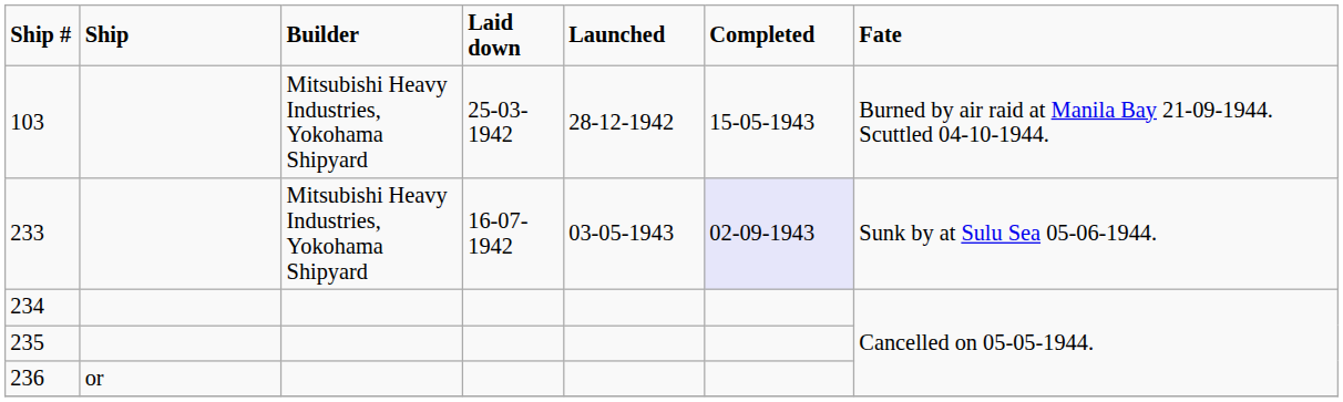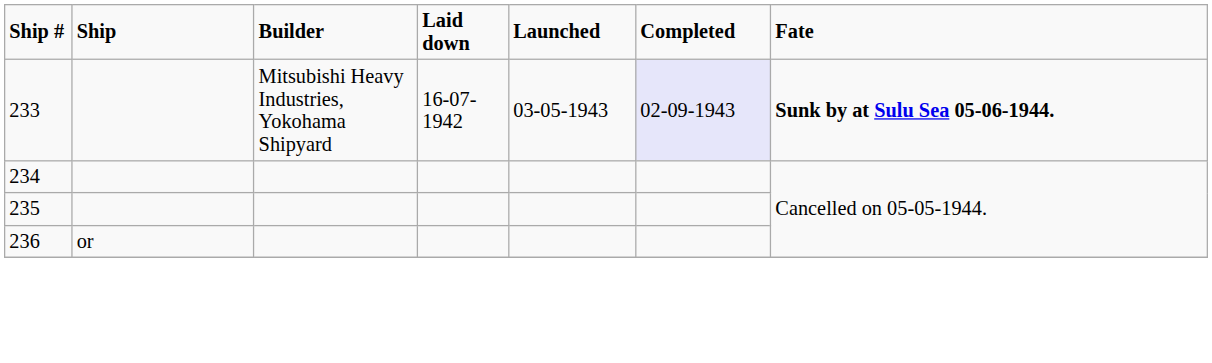 <table class="wikitable" width="75%">
 <tr>
 <td width="3%"><strong>Ship #</strong></td>
 <td width="10%"><strong>Ship</strong></td>
 <td width="9%"><strong>Builder</strong></td>
 <td width="5%" bgcolor=><strong>Laid down</strong></td>
 <td width="5%" bgcolor=><strong>Launched</strong></td>
 <td width="5%" bgcolor=><strong>Completed</strong></td>
 <td width="24%" bgcolor=><strong>Fate</strong></td>
 </tr>
 <tr>
-<td>103</td>
-<td></td>
-<td>Mitsubishi Heavy Industries, Yokohama Shipyard</td>
-<td>25-03-1942</td>
-<td>28-12-1942</td>
-<td>15-05-1943</td>
-<td>Burned by air raid at <a href='#'>Manila Bay</a> 21-09-1944. Scuttled 04-10-1944.</td>
-</tr>
-<tr>
 <td>233</td>
 <td></td>
 <td>Mitsubishi Heavy Industries, Yokohama Shipyard</td>
 <td>16-07-1942</td>
 <td>03-05-1943</td>
 <td style="background: lavender;">02-09-1943</td>
-<td>Sunk by  at <a href='#'>Sulu Sea</a>  05-06-1944.</td>
+<td><strong>Sunk by  at <a href='#'>Sulu Sea</a>  05-06-1944.</strong></td>
 </tr>
 <tr>
 <td>234</td>
 <td></td>
 <td></td>
 <td></td>
 <td></td>
 <td></td>
 <td rowspan="3">Cancelled on 05-05-1944.</td>
 </tr>
 <tr>
 <td>235</td>
 <td></td>
 <td></td>
 <td></td>
 <td></td>
 <td></td>
 </tr>
 <tr>
 <td>236</td>
 <td> or </td>
 <td></td>
 <td></td>
 <td></td>
 <td></td>
 </tr>
 <tr>
 </tr>
 </table>
